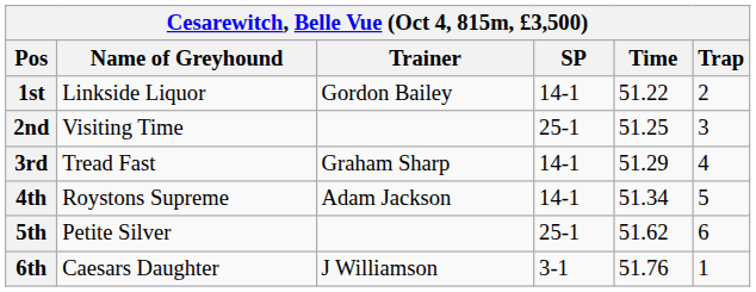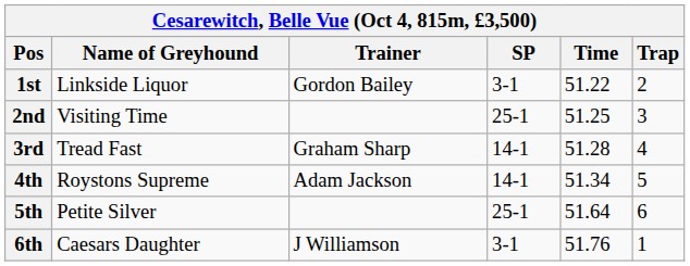 <table class="wikitable">
 <tr>
 <th colspan="6"><a href='#'>Cesarewitch</a>, <a href='#'>Belle Vue</a> (Oct 4, 815m, £3,500)</th>
 </tr>
 <tr>
 <th width=30>Pos</th>
 <th width=180>Name of Greyhound</th>
 <th width=150>Trainer</th>
 <th width=50>SP</th>
 <th width=50>Time</th>
 <th width=30>Trap</th>
 </tr>
 <tr>
 <th>1st</th>
 <td>Linkside Liquor</td>
 <td>Gordon Bailey</td>
-<td>14-1</td>
+<td>3-1</td>
 <td>51.22</td>
 <td>2</td>
 </tr>
 <tr>
 <th>2nd</th>
 <td>Visiting Time</td>
 <td></td>
 <td>25-1</td>
 <td>51.25</td>
 <td>3</td>
 </tr>
 <tr>
 <th>3rd</th>
 <td>Tread Fast</td>
 <td>Graham Sharp</td>
 <td>14-1</td>
-<td>51.29</td>
+<td>51.28</td>
 <td>4</td>
 </tr>
 <tr>
 <th>4th</th>
 <td>Roystons Supreme</td>
 <td>Adam Jackson</td>
 <td>14-1</td>
 <td>51.34</td>
 <td>5</td>
 </tr>
 <tr>
 <th>5th</th>
 <td>Petite Silver</td>
 <td></td>
 <td>25-1</td>
-<td>51.62</td>
+<td>51.64</td>
 <td>6</td>
 </tr>
 <tr>
 <th>6th</th>
 <td>Caesars Daughter</td>
 <td>J Williamson</td>
 <td>3-1</td>
 <td>51.76</td>
 <td>1</td>
 </tr>
 </table>
